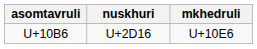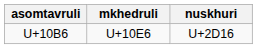 <table class="wikitable" style="width:100">
 <tr>
 <th width="100">asomtavruli</th>
+<th width="100">mkhedruli</th>
 <th width="100">nuskhuri</th>
-<th width="100">mkhedruli</th>
 </tr>
 <tr>
 <td align="center">U+10B6</td>
+<td align="center">U+10E6</td>
 <td align="center">U+2D16</td>
-<td align="center">U+10E6</td>
 </tr>
 </table>
